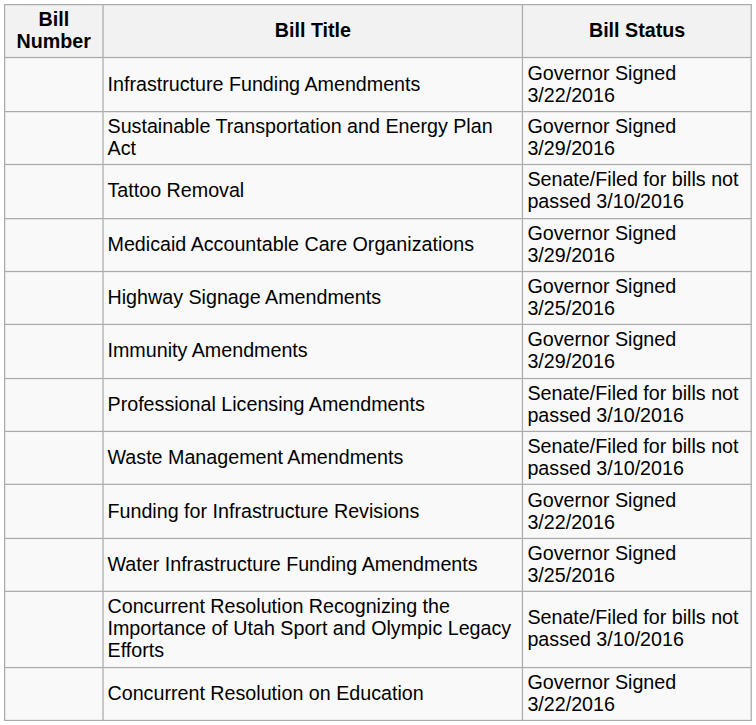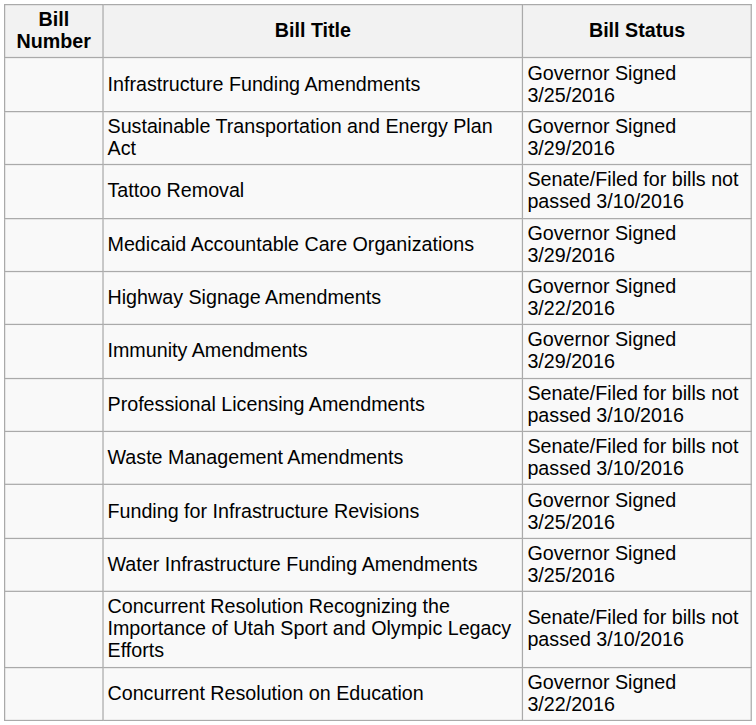 <table class="wikitable">
 <tr>
 <th>Bill Number</th>
 <th>Bill Title</th>
 <th>Bill Status</th>
 </tr>
 <tr>
 <td></td>
 <td>Infrastructure Funding Amendments</td>
-<td>Governor Signed 3/22/2016</td>
+<td>Governor Signed 3/25/2016</td>
 </tr>
 <tr>
 <td></td>
 <td>Sustainable Transportation and Energy Plan Act</td>
 <td>Governor Signed 3/29/2016</td>
 </tr>
 <tr>
 <td></td>
 <td>Tattoo Removal</td>
 <td>Senate/Filed for bills not passed 3/10/2016</td>
 </tr>
 <tr>
 <td></td>
 <td>Medicaid Accountable Care Organizations</td>
 <td>Governor Signed 3/29/2016</td>
 </tr>
 <tr>
 <td></td>
 <td>Highway Signage Amendments</td>
-<td>Governor Signed 3/25/2016</td>
+<td>Governor Signed 3/22/2016</td>
 </tr>
 <tr>
 <td></td>
 <td>Immunity Amendments</td>
 <td>Governor Signed 3/29/2016</td>
 </tr>
 <tr>
 <td></td>
 <td>Professional Licensing Amendments</td>
 <td>Senate/Filed for bills not passed 3/10/2016</td>
 </tr>
 <tr>
 <td></td>
 <td>Waste Management Amendments</td>
 <td>Senate/Filed for bills not passed 3/10/2016</td>
 </tr>
 <tr>
 <td></td>
 <td>Funding for Infrastructure Revisions</td>
-<td>Governor Signed 3/22/2016</td>
+<td>Governor Signed 3/25/2016</td>
 </tr>
 <tr>
 <td></td>
 <td>Water Infrastructure Funding Amendments</td>
 <td>Governor Signed 3/25/2016</td>
 </tr>
 <tr>
 <td></td>
 <td>Concurrent Resolution Recognizing the Importance of Utah Sport and Olympic Legacy Efforts</td>
 <td>Senate/Filed for bills not passed 3/10/2016</td>
 </tr>
 <tr>
 <td></td>
 <td>Concurrent Resolution on Education</td>
 <td>Governor Signed 3/22/2016</td>
 </tr>
 </table>
